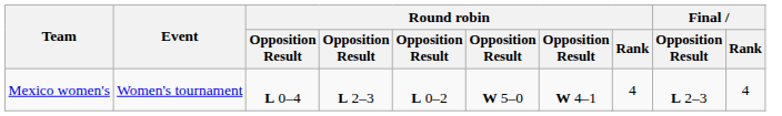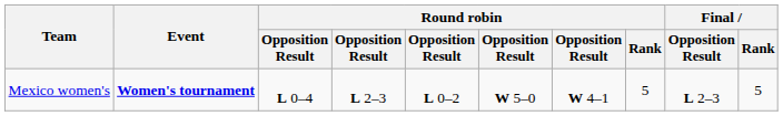 <table class=wikitable style=font-size:90%;text-align:center>
 <tr>
 <th rowspan=2>Team</th>
 <th rowspan=2>Event</th>
 <th colspan=6>Round robin</th>
 <th colspan=2>Final / </th>
 </tr>
 <tr style=font-size:95%>
 <th>Opposition<br>Result</th>
 <th>Opposition<br>Result</th>
 <th>Opposition<br>Result</th>
 <th>Opposition<br>Result</th>
 <th>Opposition<br>Result</th>
 <th>Rank</th>
 <th>Opposition<br>Result</th>
 <th>Rank</th>
 </tr>
 <tr>
 <td align=left><a href='#'>Mexico women's</a></td>
-<td align=left><a href='#'>Women's tournament</a></td>
+<td align=left><strong><a href='#'>Women's tournament</a></strong></td>
 <td><br><strong>L</strong> 0–4</td>
 <td><br><strong>L</strong> 2–3</td>
 <td><br><strong>L</strong> 0–2</td>
 <td><br><strong>W</strong> 5–0</td>
 <td><br><strong>W</strong> 4–1</td>
-<td>4</td>
+<td>5</td>
 <td><br><strong>L</strong> 2–3</td>
-<td>4</td>
+<td>5</td>
 </tr>
 </table>
